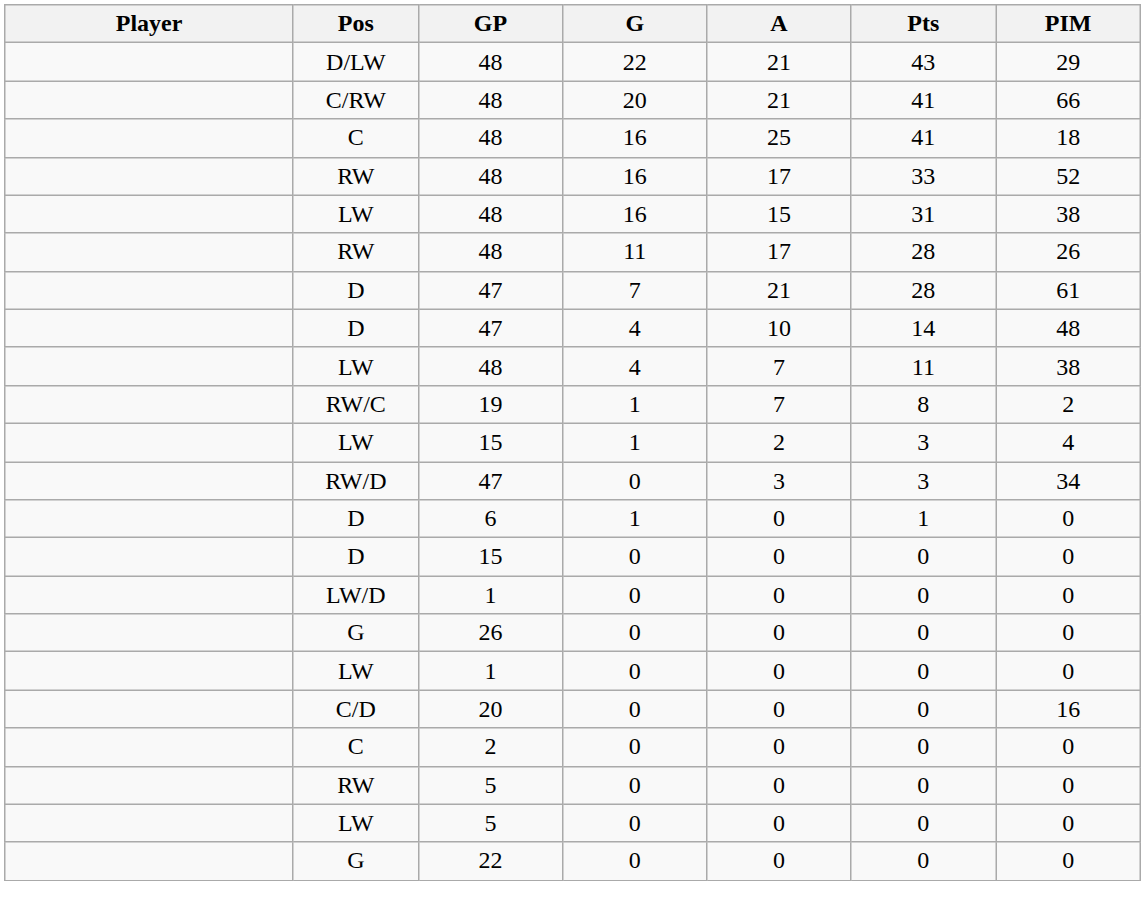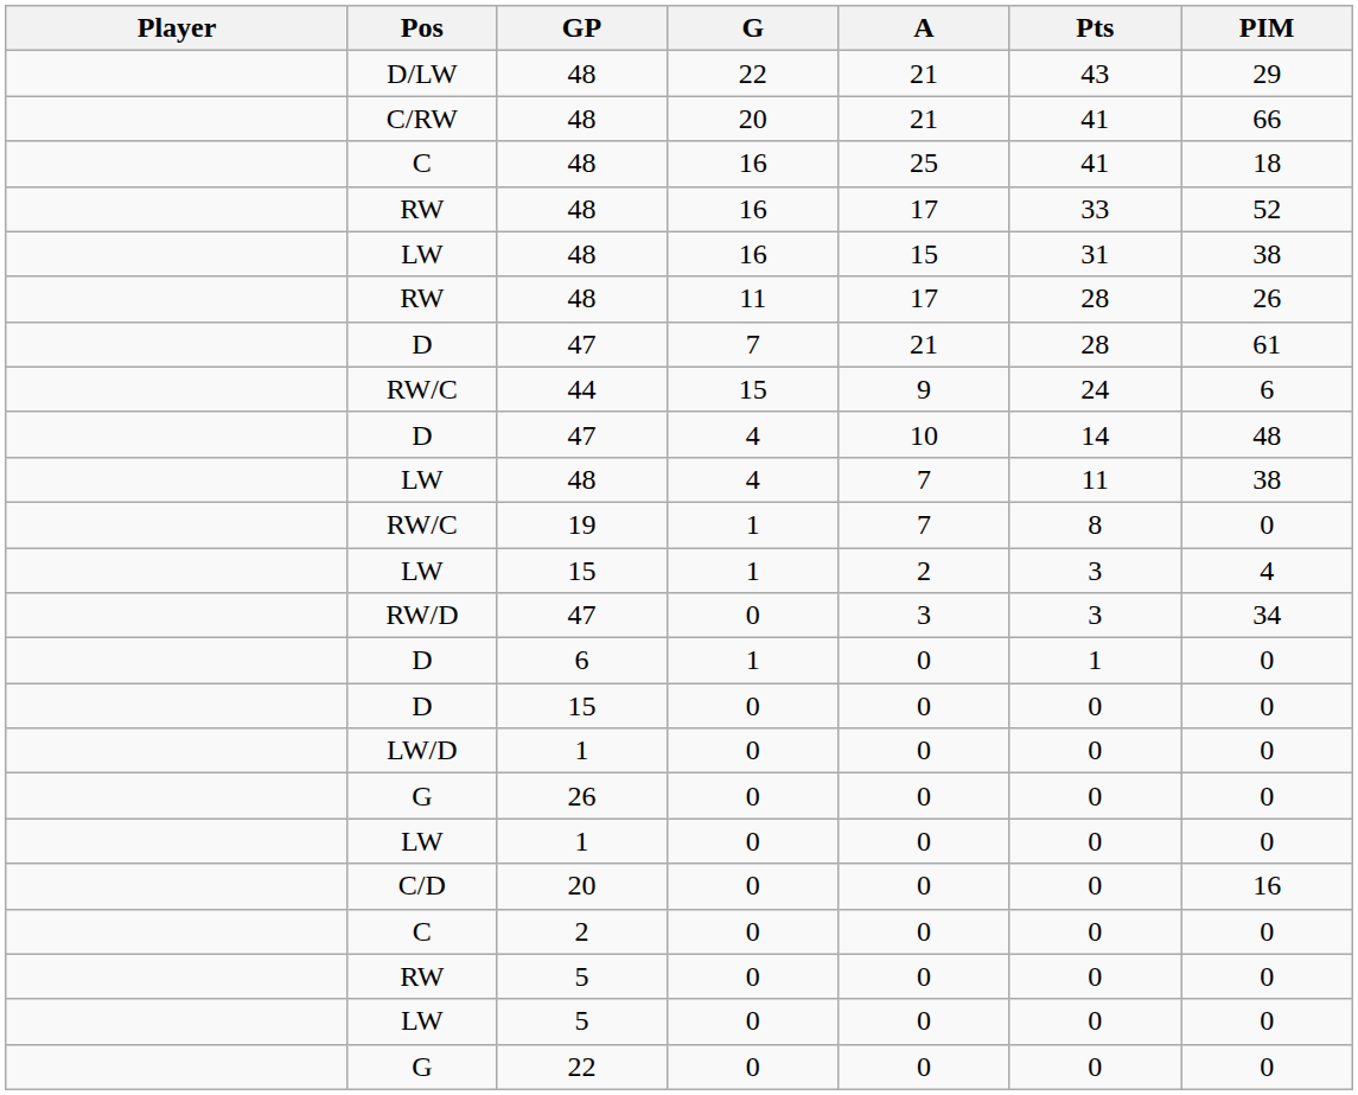 <table class="wikitable sortable" width="60%">
 <tr ALIGN="center">
 <th bgcolor="#DDDDFF" width="10%">Player</th>
 <th bgcolor="#DDDDFF" width="3%" title="Position">Pos</th>
 <th bgcolor="#DDDDFF" width="5%" title="Games played">GP</th>
 <th bgcolor="#DDDDFF" width="5%" title="Goals">G</th>
 <th bgcolor="#DDDDFF" width="5%" title="Assists">A</th>
 <th bgcolor="#DDDDFF" width="5%" title="Points">Pts</th>
 <th bgcolor="#DDDDFF" width="5%" title="Penalties in Minutes">PIM</th>
 </tr>
 <tr align="center">
 <td align="right"></td>
 <td>D/LW</td>
 <td>48</td>
 <td>22</td>
 <td>21</td>
 <td>43</td>
 <td>29</td>
 </tr>
 <tr align="center">
 <td align="right"></td>
 <td>C/RW</td>
 <td>48</td>
 <td>20</td>
 <td>21</td>
 <td>41</td>
 <td>66</td>
 </tr>
 <tr align="center">
 <td align="right"></td>
 <td>C</td>
 <td>48</td>
 <td>16</td>
 <td>25</td>
 <td>41</td>
 <td>18</td>
 </tr>
 <tr align="center">
 <td align="right"></td>
 <td>RW</td>
 <td>48</td>
 <td>16</td>
 <td>17</td>
 <td>33</td>
 <td>52</td>
 </tr>
 <tr align="center">
 <td align="right"></td>
 <td>LW</td>
 <td>48</td>
 <td>16</td>
 <td>15</td>
 <td>31</td>
 <td>38</td>
 </tr>
 <tr align="center">
 <td align="right"></td>
 <td>RW</td>
 <td>48</td>
 <td>11</td>
 <td>17</td>
 <td>28</td>
 <td>26</td>
 </tr>
 <tr align="center">
 <td align="right"></td>
 <td>D</td>
 <td>47</td>
 <td>7</td>
 <td>21</td>
 <td>28</td>
 <td>61</td>
 </tr>
 <tr align="center">
 <td align="right"></td>
+<td>RW/C</td>
+<td>44</td>
+<td>15</td>
+<td>9</td>
+<td>24</td>
+<td>6</td>
+</tr>
+<tr align="center">
+<td align="right"></td>
 <td>D</td>
 <td>47</td>
 <td>4</td>
 <td>10</td>
 <td>14</td>
 <td>48</td>
 </tr>
 <tr align="center">
 <td align="right"></td>
 <td>LW</td>
 <td>48</td>
 <td>4</td>
 <td>7</td>
 <td>11</td>
 <td>38</td>
 </tr>
 <tr align="center">
 <td align="right"></td>
 <td>RW/C</td>
 <td>19</td>
 <td>1</td>
 <td>7</td>
 <td>8</td>
-<td>2</td>
+<td>0</td>
 </tr>
 <tr align="center">
 <td align="right"></td>
 <td>LW</td>
 <td>15</td>
 <td>1</td>
 <td>2</td>
 <td>3</td>
 <td>4</td>
 </tr>
 <tr align="center">
 <td align="right"></td>
 <td>RW/D</td>
 <td>47</td>
 <td>0</td>
 <td>3</td>
 <td>3</td>
 <td>34</td>
 </tr>
 <tr align="center">
 <td align="right"></td>
 <td>D</td>
 <td>6</td>
 <td>1</td>
 <td>0</td>
 <td>1</td>
 <td>0</td>
 </tr>
 <tr align="center">
 <td align="right"></td>
 <td>D</td>
 <td>15</td>
 <td>0</td>
 <td>0</td>
 <td>0</td>
 <td>0</td>
 </tr>
 <tr align="center">
 <td align="right"></td>
 <td>LW/D</td>
 <td>1</td>
 <td>0</td>
 <td>0</td>
 <td>0</td>
 <td>0</td>
 </tr>
 <tr align="center">
 <td align="right"></td>
 <td>G</td>
 <td>26</td>
 <td>0</td>
 <td>0</td>
 <td>0</td>
 <td>0</td>
 </tr>
 <tr align="center">
 <td align="right"></td>
 <td>LW</td>
 <td>1</td>
 <td>0</td>
 <td>0</td>
 <td>0</td>
 <td>0</td>
 </tr>
 <tr align="center">
 <td align="right"></td>
 <td>C/D</td>
 <td>20</td>
 <td>0</td>
 <td>0</td>
 <td>0</td>
 <td>16</td>
 </tr>
 <tr align="center">
 <td align="right"></td>
 <td>C</td>
 <td>2</td>
 <td>0</td>
 <td>0</td>
 <td>0</td>
 <td>0</td>
 </tr>
 <tr align="center">
 <td align="right"></td>
 <td>RW</td>
 <td>5</td>
 <td>0</td>
 <td>0</td>
 <td>0</td>
 <td>0</td>
 </tr>
 <tr align="center">
 <td align="right"></td>
 <td>LW</td>
 <td>5</td>
 <td>0</td>
 <td>0</td>
 <td>0</td>
 <td>0</td>
 </tr>
 <tr align="center">
 <td align="right"></td>
 <td>G</td>
 <td>22</td>
 <td>0</td>
 <td>0</td>
 <td>0</td>
 <td>0</td>
 </tr>
 </table>
